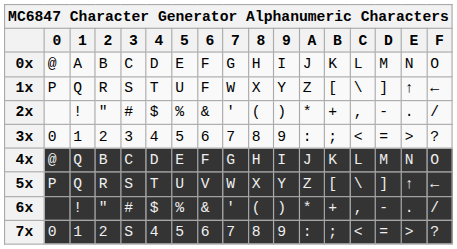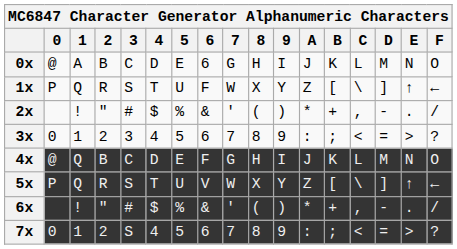 <table class="wikitable">
 <tr>
 <th colspan="17">MC6847 Character Generator Alphanumeric Characters</th>
 </tr>
 <tr>
 <th></th>
 <th>0</th>
 <th>1</th>
 <th>2</th>
 <th>3</th>
 <th>4</th>
 <th>5</th>
 <th>6</th>
 <th>7</th>
 <th>8</th>
 <th>9</th>
 <th>A</th>
 <th>B</th>
 <th>C</th>
 <th>D</th>
 <th>E</th>
 <th>F</th>
 </tr>
 <tr>
 <th>0x</th>
 <td>@</td>
 <td>A</td>
 <td>B</td>
 <td>C</td>
 <td>D</td>
 <td>E</td>
-<td>F</td>
+<td>6</td>
 <td>G</td>
 <td>H</td>
 <td>I</td>
 <td>J</td>
 <td>K</td>
 <td>L</td>
 <td>M</td>
 <td>N</td>
 <td>O</td>
 </tr>
 <tr>
 <th>1x</th>
 <td>P</td>
 <td>Q</td>
 <td>R</td>
 <td>S</td>
 <td>T</td>
 <td>U</td>
 <td>F</td>
 <td>W</td>
 <td>X</td>
 <td>Y</td>
 <td>Z</td>
 <td>[</td>
 <td>\</td>
 <td>]</td>
 <td>↑</td>
 <td>←</td>
 </tr>
 <tr>
 <th>2x</th>
 <td></td>
 <td>!</td>
 <td>"</td>
 <td>#</td>
 <td>$</td>
 <td>%</td>
 <td>&</td>
 <td>'</td>
 <td>(</td>
 <td>)</td>
 <td>*</td>
 <td>+</td>
 <td>,</td>
 <td>-</td>
 <td>.</td>
 <td>/</td>
 </tr>
 <tr>
 <th>3x</th>
 <td>0</td>
 <td>1</td>
 <td>2</td>
 <td>3</td>
 <td>4</td>
 <td>5</td>
 <td>6</td>
 <td>7</td>
 <td>8</td>
 <td>9</td>
 <td>:</td>
 <td>;</td>
 <td><</td>
 <td>=</td>
 <td>></td>
 <td>?</td>
 </tr>
 <tr>
 <th>4x</th>
 <td style="background-color:#343434; color:#efefef;">@</td>
 <td style="background-color:#343434; color:#efefef;">Q</td>
 <td style="background-color:#343434; color:#efefef;">B</td>
 <td style="background-color:#343434; color:#efefef;">C</td>
 <td style="background-color:#343434; color:#efefef;">D</td>
 <td style="background-color:#343434; color:#efefef;">E</td>
 <td style="background-color:#343434; color:#efefef;">F</td>
 <td style="background-color:#343434; color:#efefef;">G</td>
 <td style="background-color:#343434; color:#efefef;">H</td>
 <td style="background-color:#343434; color:#efefef;">I</td>
 <td style="background-color:#343434; color:#efefef;">J</td>
 <td style="background-color:#343434; color:#efefef;">K</td>
 <td style="background-color:#343434; color:#efefef;">L</td>
 <td style="background-color:#343434; color:#efefef;">M</td>
 <td style="background-color:#343434; color:#efefef;">N</td>
 <td style="background-color:#343434; color:#efefef;">O</td>
 </tr>
 <tr>
 <th>5x</th>
 <td style="background-color:#343434; color:#efefef;">P</td>
 <td style="background-color:#343434; color:#efefef;">Q</td>
 <td style="background-color:#343434; color:#efefef;">R</td>
 <td style="background-color:#343434; color:#efefef;">S</td>
 <td style="background-color:#343434; color:#efefef;">T</td>
 <td style="background-color:#343434; color:#efefef;">U</td>
 <td style="background-color:#343434; color:#efefef;">V</td>
 <td style="background-color:#343434; color:#efefef;">W</td>
 <td style="background-color:#343434; color:#efefef;">X</td>
 <td style="background-color:#343434; color:#efefef;">Y</td>
 <td style="background-color:#343434; color:#efefef;">Z</td>
 <td style="background-color:#343434; color:#efefef;">[</td>
 <td style="background-color:#343434; color:#efefef;">\</td>
 <td style="background-color:#343434; color:#efefef;">]</td>
 <td style="background-color:#343434; color:#efefef;">↑</td>
 <td style="background-color:#343434; color:#efefef;">←</td>
 </tr>
 <tr>
 <th>6x</th>
 <td style="background-color:#343434; color:#efefef;"></td>
 <td style="background-color:#343434; color:#efefef;">!</td>
 <td style="background-color:#343434; color:#efefef;">"</td>
 <td style="background-color:#343434; color:#efefef;">#</td>
 <td style="background-color:#343434; color:#efefef;">$</td>
 <td style="background-color:#343434; color:#efefef;">%</td>
 <td style="background-color:#343434; color:#efefef;">&</td>
 <td style="background-color:#343434; color:#efefef;">'</td>
 <td style="background-color:#343434; color:#efefef;">(</td>
 <td style="background-color:#343434; color:#efefef;">)</td>
 <td style="background-color:#343434; color:#efefef;">*</td>
 <td style="background-color:#343434; color:#efefef;">+</td>
 <td style="background-color:#343434; color:#efefef;">,</td>
 <td style="background-color:#343434; color:#efefef;">-</td>
 <td style="background-color:#343434; color:#efefef;">.</td>
 <td style="background-color:#343434; color:#efefef;">/</td>
 </tr>
 <tr>
 <th>7x</th>
 <td style="background-color:#343434; color:#efefef;">0</td>
 <td style="background-color:#343434; color:#efefef;">1</td>
 <td style="background-color:#343434; color:#efefef;">2</td>
 <td style="background-color:#343434; color:#efefef;">S</td>
 <td style="background-color:#343434; color:#efefef;">4</td>
 <td style="background-color:#343434; color:#efefef;">5</td>
 <td style="background-color:#343434; color:#efefef;">6</td>
 <td style="background-color:#343434; color:#efefef;">7</td>
 <td style="background-color:#343434; color:#efefef;">8</td>
 <td style="background-color:#343434; color:#efefef;">9</td>
 <td style="background-color:#343434; color:#efefef;">:</td>
 <td style="background-color:#343434; color:#efefef;">;</td>
 <td style="background-color:#343434; color:#efefef;"><</td>
 <td style="background-color:#343434; color:#efefef;">=</td>
 <td style="background-color:#343434; color:#efefef;">></td>
 <td style="background-color:#343434; color:#efefef;">?</td>
 </tr>
 </table>
